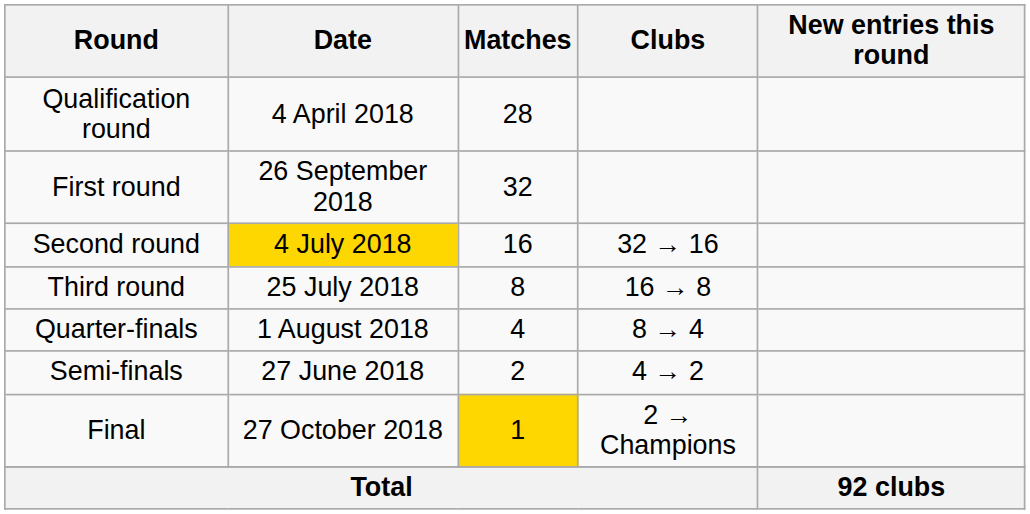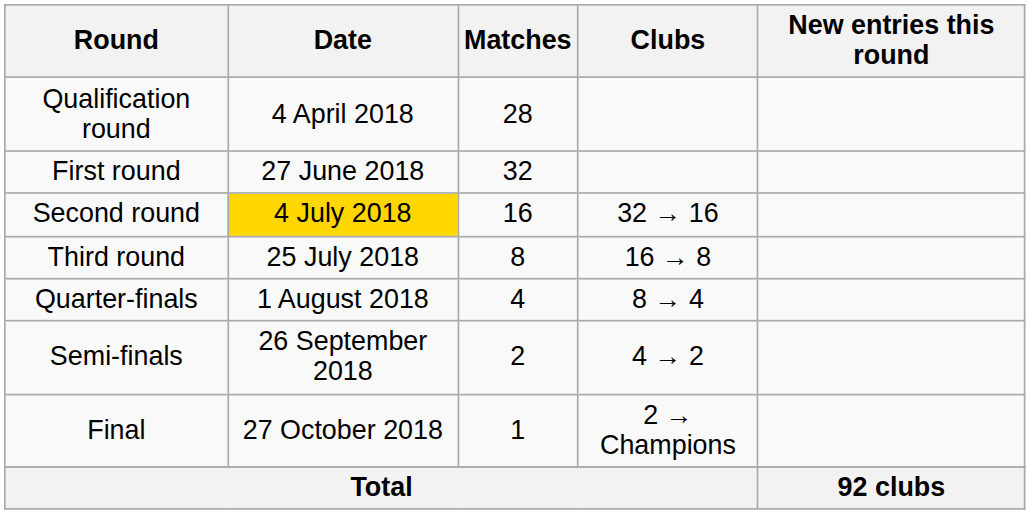 <table class="wikitable">
 <tr>
 <th>Round</th>
 <th>Date</th>
 <th>Matches</th>
 <th width=100>Clubs</th>
 <th>New entries this round</th>
 </tr>
 <tr align=center>
 <td>Qualification round</td>
 <td>4 April 2018</td>
 <td>28</td>
 <td></td>
 <td></td>
 </tr>
 <tr align=center>
 <td>First round</td>
-<td>26 September 2018</td>
+<td>27 June 2018</td>
 <td>32</td>
 <td></td>
 <td></td>
 </tr>
 <tr align=center>
 <td>Second round</td>
 <td style="background: gold;">4 July 2018</td>
 <td>16</td>
 <td>32 → 16</td>
 <td></td>
 </tr>
 <tr align=center>
 <td>Third round</td>
 <td>25 July 2018</td>
 <td>8</td>
 <td>16 → 8</td>
 <td></td>
 </tr>
 <tr align=center>
 <td>Quarter-finals</td>
 <td>1 August 2018</td>
 <td>4</td>
 <td>8 → 4</td>
 <td></td>
 </tr>
 <tr align=center>
 <td>Semi-finals</td>
-<td>27 June 2018</td>
+<td>26 September 2018</td>
 <td>2</td>
 <td>4 → 2</td>
 <td></td>
 </tr>
 <tr align=center>
 <td>Final</td>
 <td>27 October 2018</td>
-<td style="background: gold;">1</td>
+<td>1</td>
 <td>2 → Champions</td>
 <td></td>
 </tr>
 <tr align=left|>
 </tr>
 <tr>
 <th colspan=4>Total</th>
 <th>92 clubs</th>
 </tr>
 </table>
